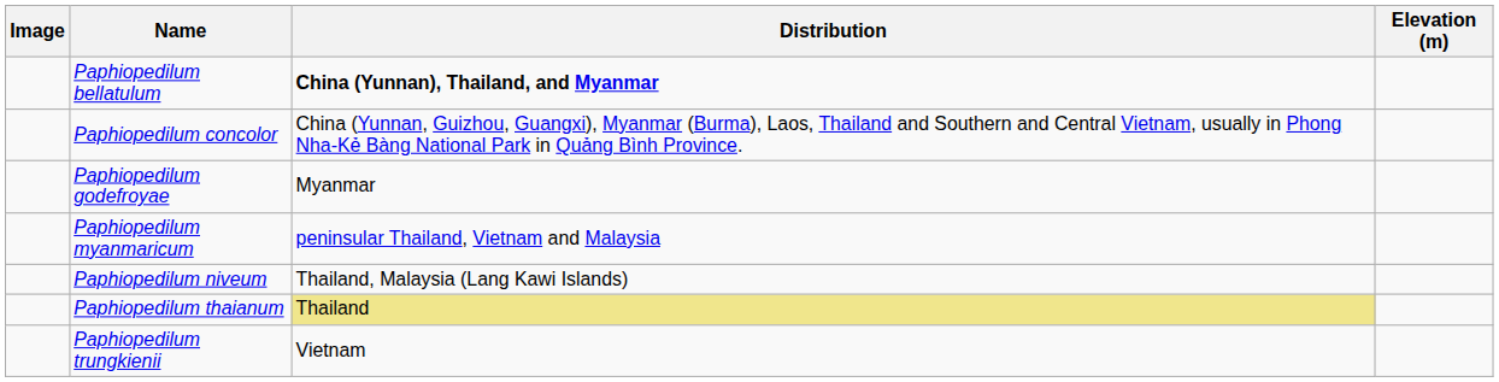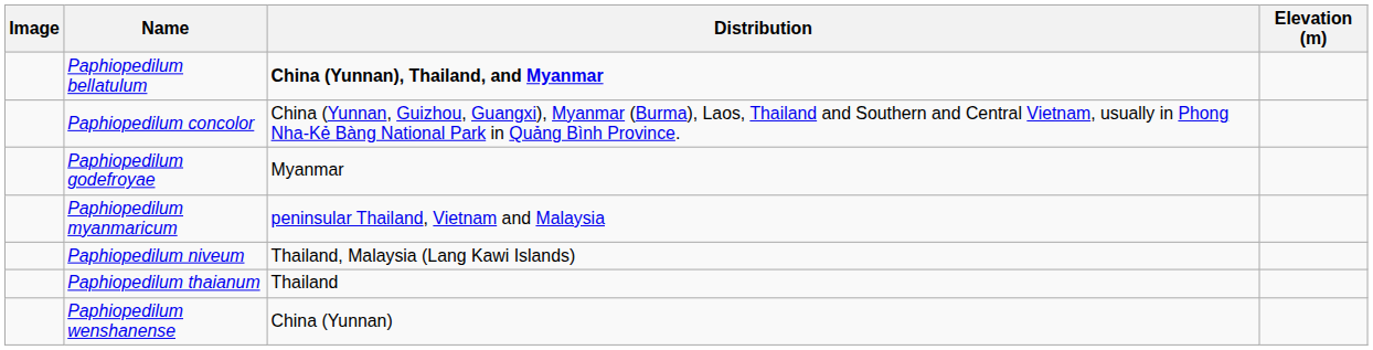 <table class="wikitable collapsible">
 <tr>
 <th>Image</th>
 <th>Name</th>
 <th>Distribution</th>
 <th>Elevation (m)</th>
 </tr>
 <tr>
 <td></td>
 <td><em><a href='#'>Paphiopedilum bellatulum </a></em> </td>
 <td><strong>China (Yunnan), Thailand, and <a href='#'>Myanmar</a></strong></td>
 <td></td>
 </tr>
 <tr>
 <td></td>
 <td><em><a href='#'>Paphiopedilum concolor</a></em> </td>
 <td>China (<a href='#'>Yunnan</a>, <a href='#'>Guizhou</a>, <a href='#'>Guangxi</a>), <a href='#'>Myanmar</a> (<a href='#'>Burma</a>), Laos, <a href='#'>Thailand</a> and Southern and Central <a href='#'>Vietnam</a>, usually in <a href='#'>Phong Nha-Kẻ Bàng National Park</a> in <a href='#'>Quảng Bình Province</a>.</td>
 <td></td>
 </tr>
 <tr>
 <td></td>
 <td><em><a href='#'>Paphiopedilum godefroyae</a></em> </td>
 <td>Myanmar</td>
 <td></td>
 </tr>
 <tr>
 <td></td>
 <td><em><a href='#'>Paphiopedilum myanmaricum</a></em> </td>
 <td><a href='#'>peninsular Thailand</a>, <a href='#'>Vietnam</a> and <a href='#'>Malaysia</a></td>
 <td></td>
 </tr>
 <tr>
 <td></td>
 <td><em><a href='#'>Paphiopedilum niveum</a></em> </td>
 <td>Thailand, Malaysia (Lang Kawi Islands)</td>
 <td></td>
 </tr>
 <tr>
 <td></td>
 <td><em><a href='#'>Paphiopedilum thaianum</a></em> </td>
-<td style="background: khaki;">Thailand</td>
+<td>Thailand</td>
 <td></td>
 </tr>
 <tr>
 <td></td>
-<td><em><a href='#'>Paphiopedilum trungkienii</a></em> </td>
-<td>Vietnam</td>
+<td><em><a href='#'>Paphiopedilum wenshanense</a></em> </td>
+<td>China (Yunnan)</td>
 <td></td>
 </tr>
 </table>
